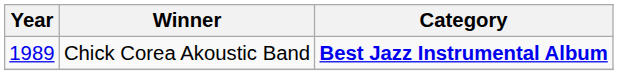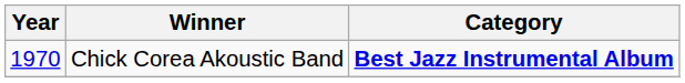 <table class="wikitable">
 <tr>
 <th align="left">Year</th>
 <th align="left">Winner</th>
 <th align="left">Category</th>
 </tr>
 <tr>
-<td align="left"><a href='#'>1989</a></td>
+<td align="left"><a href='#'>1970</a></td>
 <td align="left">Chick Corea Akoustic Band</td>
 <td align="left"><strong><a href='#'>Best Jazz Instrumental Album</a></strong></td>
 </tr>
 <tr>
 </tr>
 </table>
